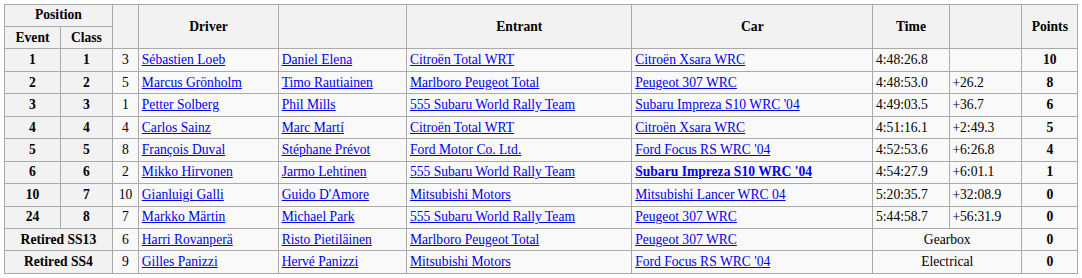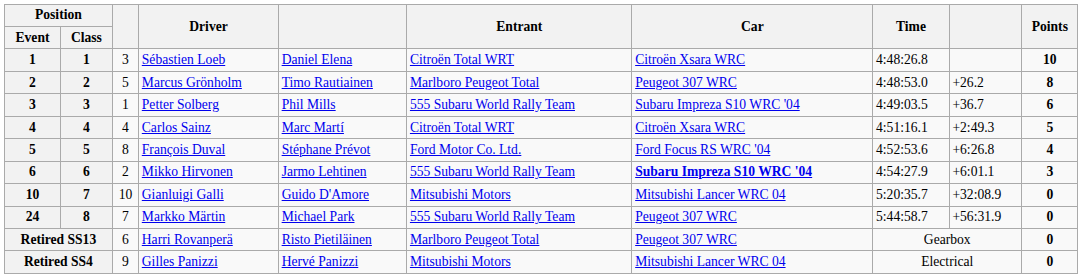 <table class="wikitable" width=85% style="font-size: 85%;">
 <tr>
 <th colspan="2">Position</th>
 <th rowspan="2"></th>
 <th rowspan="2">Driver</th>
 <th rowspan="2"></th>
 <th rowspan="2">Entrant</th>
 <th rowspan="2">Car</th>
 <th rowspan="2">Time</th>
 <th rowspan="2"></th>
 <th rowspan="2">Points</th>
 </tr>
 <tr>
 <th>Event</th>
 <th>Class</th>
 </tr>
 <tr>
 <th>1</th>
 <th>1</th>
 <td align="center">3</td>
 <td> <a href='#'>Sébastien Loeb</a></td>
 <td> <a href='#'>Daniel Elena</a></td>
 <td> <a href='#'>Citroën Total WRT</a></td>
 <td><a href='#'>Citroën Xsara WRC</a></td>
 <td>4:48:26.8</td>
 <td></td>
 <td align="center"><strong>10</strong></td>
 </tr>
 <tr>
 <th>2</th>
 <th>2</th>
 <td align="center">5</td>
 <td> <a href='#'>Marcus Grönholm</a></td>
 <td> <a href='#'>Timo Rautiainen</a></td>
 <td> <a href='#'>Marlboro Peugeot Total</a></td>
 <td><a href='#'>Peugeot 307 WRC</a></td>
 <td>4:48:53.0</td>
 <td>+26.2</td>
 <td align="center"><strong>8</strong></td>
 </tr>
 <tr>
 <th>3</th>
 <th>3</th>
 <td align="center">1</td>
 <td> <a href='#'>Petter Solberg</a></td>
 <td> <a href='#'>Phil Mills</a></td>
 <td> <a href='#'>555 Subaru World Rally Team</a></td>
 <td><a href='#'>Subaru Impreza S10 WRC '04</a></td>
 <td>4:49:03.5</td>
 <td>+36.7</td>
 <td align="center"><strong>6</strong></td>
 </tr>
 <tr>
 <th>4</th>
 <th>4</th>
 <td align="center">4</td>
 <td> <a href='#'>Carlos Sainz</a></td>
 <td> <a href='#'>Marc Martí</a></td>
 <td> <a href='#'>Citroën Total WRT</a></td>
 <td><a href='#'>Citroën Xsara WRC</a></td>
 <td>4:51:16.1</td>
 <td>+2:49.3</td>
 <td align="center"><strong>5</strong></td>
 </tr>
 <tr>
 <th>5</th>
 <th>5</th>
 <td align="center">8</td>
 <td> <a href='#'>François Duval</a></td>
 <td> <a href='#'>Stéphane Prévot</a></td>
 <td> <a href='#'>Ford Motor Co. Ltd.</a></td>
 <td><a href='#'>Ford Focus RS WRC '04</a></td>
 <td>4:52:53.6</td>
 <td>+6:26.8</td>
 <td align="center"><strong>4</strong></td>
 </tr>
 <tr>
 <th>6</th>
 <th>6</th>
 <td align="center">2</td>
 <td> <a href='#'>Mikko Hirvonen</a></td>
 <td> <a href='#'>Jarmo Lehtinen</a></td>
 <td> <a href='#'>555 Subaru World Rally Team</a></td>
 <td><strong><a href='#'>Subaru Impreza S10 WRC '04</a></strong></td>
 <td>4:54:27.9</td>
 <td>+6:01.1</td>
-<td align="center"><strong>1</strong></td>
+<td align="center"><strong>3</strong></td>
 </tr>
 <tr>
 <th>10</th>
 <th>7</th>
 <td align="center">10</td>
 <td> <a href='#'>Gianluigi Galli</a></td>
 <td> <a href='#'>Guido D'Amore</a></td>
 <td> <a href='#'>Mitsubishi Motors</a></td>
 <td><a href='#'>Mitsubishi Lancer WRC 04</a></td>
 <td>5:20:35.7</td>
 <td>+32:08.9</td>
 <td align="center"><strong>0</strong></td>
 </tr>
 <tr>
 <th>24</th>
 <th>8</th>
 <td align="center">7</td>
 <td> <a href='#'>Markko Märtin</a></td>
 <td> <a href='#'>Michael Park</a></td>
 <td> <a href='#'>555 Subaru World Rally Team</a></td>
 <td><a href='#'>Peugeot 307 WRC</a></td>
 <td>5:44:58.7</td>
 <td>+56:31.9</td>
 <td align="center"><strong>0</strong></td>
 </tr>
 <tr>
 <th colspan="2">Retired SS13</th>
 <td align="center">6</td>
 <td> <a href='#'>Harri Rovanperä</a></td>
 <td> <a href='#'>Risto Pietiläinen</a></td>
 <td> <a href='#'>Marlboro Peugeot Total</a></td>
 <td><a href='#'>Peugeot 307 WRC</a></td>
 <td align="center" colspan="2">Gearbox</td>
 <td align="center"><strong>0</strong></td>
 </tr>
 <tr>
 <th colspan="2">Retired SS4</th>
 <td align="center">9</td>
 <td> <a href='#'>Gilles Panizzi</a></td>
 <td> <a href='#'>Hervé Panizzi</a></td>
 <td> <a href='#'>Mitsubishi Motors</a></td>
-<td><a href='#'>Ford Focus RS WRC '04</a></td>
+<td><a href='#'>Mitsubishi Lancer WRC 04</a></td>
 <td align="center" colspan="2">Electrical</td>
 <td align="center"><strong>0</strong></td>
 </tr>
 <tr>
 </tr>
 </table>
